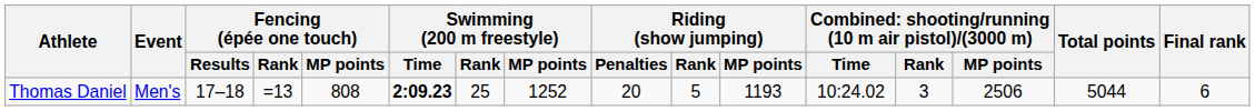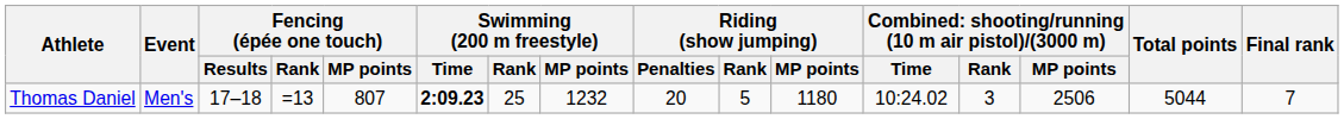 <table class="wikitable" style="font-size:90%">
 <tr>
 <th rowspan="2">Athlete</th>
 <th rowspan="2">Event</th>
 <th colspan=3>Fencing<br><span>(épée one touch)</span></th>
 <th colspan=3>Swimming<br><span>(200 m freestyle)</span></th>
 <th colspan=3>Riding<br><span>(show jumping)</span></th>
 <th colspan=3>Combined: shooting/running<br><span>(10 m air pistol)/(3000 m)</span></th>
 <th rowspan=2>Total points</th>
 <th rowspan=2>Final rank</th>
 </tr>
 <tr style="font-size:95%">
 <th>Results</th>
 <th>Rank</th>
 <th>MP points</th>
 <th>Time</th>
 <th>Rank</th>
 <th>MP points</th>
 <th>Penalties</th>
 <th>Rank</th>
 <th>MP points</th>
 <th>Time</th>
 <th>Rank</th>
 <th>MP points</th>
 </tr>
 <tr align=center>
 <td align=left><a href='#'>Thomas Daniel</a></td>
 <td align=left><a href='#'>Men's</a></td>
 <td>17–18</td>
 <td>=13</td>
-<td>808</td>
+<td>807</td>
 <td><strong>2:09.23</strong></td>
 <td>25</td>
-<td>1252</td>
+<td>1232</td>
 <td>20</td>
 <td>5</td>
-<td>1193</td>
+<td>1180</td>
 <td>10:24.02</td>
 <td>3</td>
 <td>2506</td>
 <td>5044</td>
-<td>6</td>
+<td>7</td>
 </tr>
 </table>
